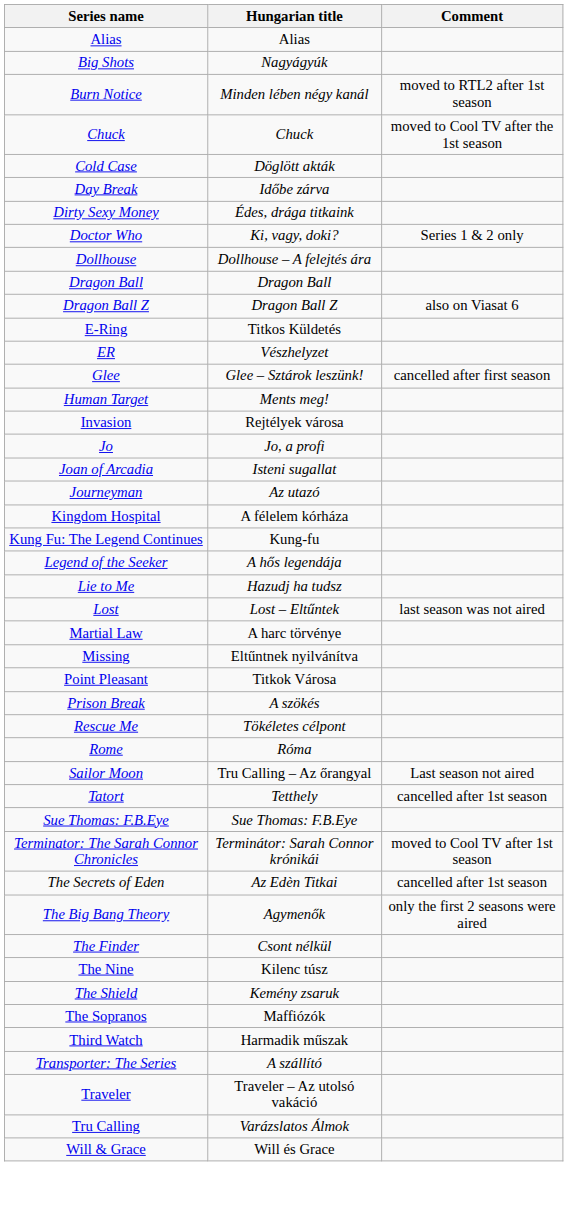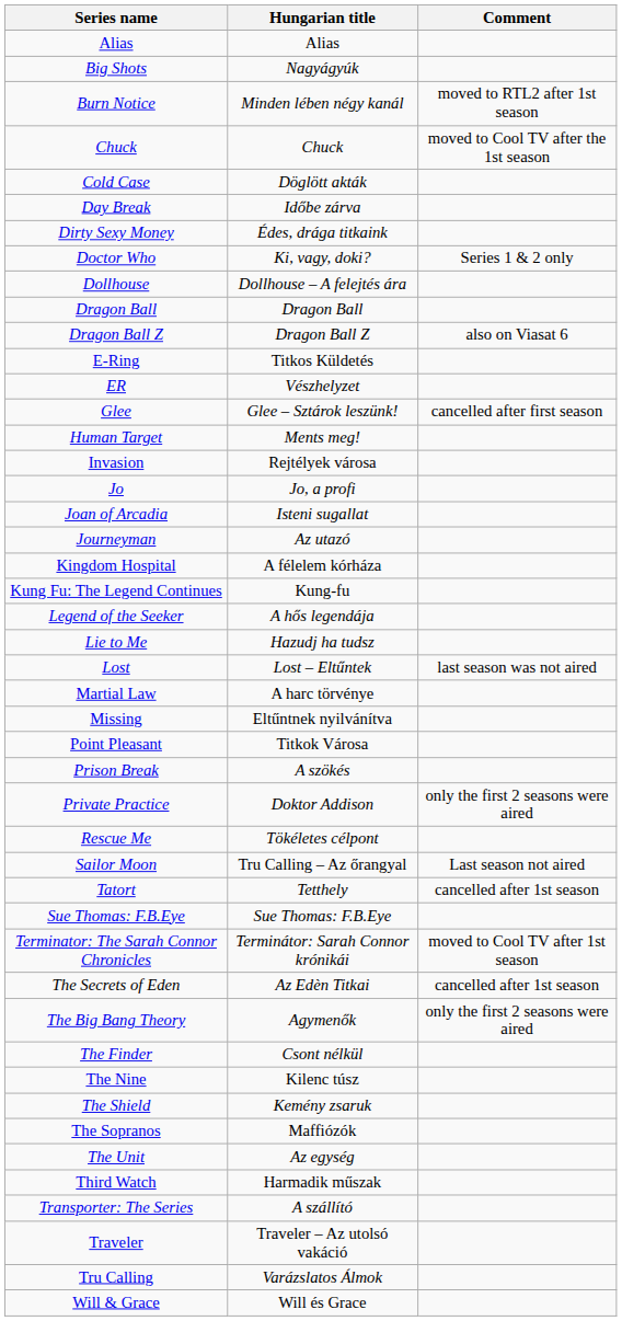 <table class="wikitable">
 <tr>
 <th>Series name</th>
 <th>Hungarian title</th>
 <th>Comment</th>
 </tr>
 <tr align="center">
 <td><a href='#'>Alias</a></td>
 <td>Alias</td>
 <td></td>
 </tr>
 <tr align="center">
 <td><em><a href='#'>Big Shots</a></em></td>
 <td><em>Nagyágyúk</em></td>
 <td></td>
 </tr>
 <tr align="center">
 <td><em><a href='#'>Burn Notice</a></em></td>
 <td><em>Minden lében négy kanál</em></td>
 <td>moved to RTL2 after 1st season</td>
 </tr>
 <tr align="center">
 <td><em><a href='#'>Chuck</a></em></td>
 <td><em>Chuck</em></td>
 <td>moved to Cool TV after the 1st season</td>
 </tr>
 <tr align="center">
 <td><em><a href='#'>Cold Case</a></em></td>
 <td><em>Döglött akták</em></td>
 <td></td>
 </tr>
 <tr align="center">
 <td><em><a href='#'>Day Break</a></em></td>
 <td><em>Időbe zárva</em></td>
 <td></td>
 </tr>
 <tr align="center">
 <td><em><a href='#'>Dirty Sexy Money</a></em></td>
 <td><em>Édes, drága titkaink</em></td>
 <td></td>
 </tr>
 <tr align="center">
 <td><em><a href='#'>Doctor Who</a></em></td>
 <td><em>Ki, vagy, doki?</em></td>
 <td>Series 1 & 2 only</td>
 </tr>
 <tr align="center">
 <td><em><a href='#'>Dollhouse</a></em></td>
 <td><em>Dollhouse – A felejtés ára</em></td>
 <td></td>
 </tr>
 <tr align="center">
 <td><em><a href='#'>Dragon Ball</a></em></td>
 <td><em>Dragon Ball</em></td>
 <td></td>
 </tr>
 <tr align="center">
 <td><em><a href='#'>Dragon Ball Z</a></em></td>
 <td><em>Dragon Ball Z</em></td>
 <td>also on Viasat 6</td>
 </tr>
 <tr align="center">
 <td><a href='#'>E-Ring</a></td>
 <td>Titkos Küldetés</td>
 <td></td>
 </tr>
 <tr align="center">
 <td><em><a href='#'>ER</a></em></td>
 <td><em>Vészhelyzet</em></td>
 <td></td>
 </tr>
 <tr align="center">
 <td><em><a href='#'>Glee</a></em></td>
 <td><em>Glee – Sztárok leszünk!</em></td>
 <td>cancelled after first season</td>
 </tr>
 <tr align="center">
 <td><em><a href='#'>Human Target</a></em></td>
 <td><em>Ments meg!</em></td>
 <td></td>
 </tr>
 <tr align="center">
 <td><a href='#'>Invasion</a></td>
 <td>Rejtélyek városa</td>
 <td></td>
 </tr>
 <tr align="center">
 <td><em><a href='#'>Jo</a></em></td>
 <td><em>Jo, a profi</em></td>
 <td></td>
 </tr>
 <tr align="center">
 <td><em><a href='#'>Joan of Arcadia</a></em></td>
 <td><em>Isteni sugallat</em></td>
 <td></td>
 </tr>
 <tr align="center">
 <td><em><a href='#'>Journeyman</a></em></td>
 <td><em>Az utazó</em></td>
 <td></td>
 </tr>
 <tr align="center">
 <td><a href='#'>Kingdom Hospital</a></td>
 <td>A félelem kórháza</td>
 <td></td>
 </tr>
 <tr align="center">
 <td><a href='#'>Kung Fu: The Legend Continues</a></td>
 <td>Kung-fu</td>
 <td></td>
 </tr>
 <tr align="center">
 <td><em><a href='#'>Legend of the Seeker</a></em></td>
 <td><em>A hős legendája</em></td>
 <td></td>
 </tr>
 <tr align="center">
 <td><em><a href='#'>Lie to Me</a></em></td>
 <td><em>Hazudj ha tudsz</em></td>
 <td></td>
 </tr>
 <tr align="center">
 <td><em><a href='#'>Lost</a></em></td>
 <td><em>Lost – Eltűntek</em></td>
 <td>last season was not aired</td>
 </tr>
 <tr align="center">
 <td><a href='#'>Martial Law</a></td>
 <td>A harc törvénye</td>
 <td></td>
 </tr>
 <tr align="center">
 <td><a href='#'>Missing</a></td>
 <td>Eltűntnek nyilvánítva</td>
 <td></td>
 </tr>
 <tr align="center">
 <td><a href='#'>Point Pleasant</a></td>
 <td>Titkok Városa</td>
 <td></td>
 </tr>
 <tr align="center">
 <td><em><a href='#'>Prison Break</a></em></td>
 <td><em>A szökés</em></td>
 <td></td>
 </tr>
 <tr align="center">
+<td><em><a href='#'>Private Practice</a></em></td>
+<td><em>Doktor Addison</em></td>
+<td>only the first 2 seasons were aired</td>
+</tr>
+<tr align="center">
 <td><em><a href='#'>Rescue Me</a></em></td>
 <td><em>Tökéletes célpont</em></td>
-<td></td>
-</tr>
-<tr align="center">
-<td><em><a href='#'>Rome</a></em></td>
-<td><em>Róma</em></td>
 <td></td>
 </tr>
 <tr align="center">
 <td><em><a href='#'>Sailor Moon</a></em></td>
 <td>Tru Calling – Az őrangyal</td>
 <td>Last season not aired</td>
 </tr>
 <tr align="center">
 <td><em><a href='#'>Tatort</a></em></td>
 <td><em>Tetthely</em></td>
 <td>cancelled after 1st season</td>
 </tr>
 <tr align="center">
 <td><em><a href='#'>Sue Thomas: F.B.Eye</a></em></td>
 <td><em>Sue Thomas: F.B.Eye</em></td>
 <td></td>
 </tr>
 <tr align="center">
 <td><em><a href='#'>Terminator: The Sarah Connor Chronicles</a></em></td>
 <td><em>Terminátor: Sarah Connor krónikái</em></td>
 <td>moved to Cool TV after 1st season</td>
 </tr>
 <tr align="center">
 <td><em> The Secrets of Eden</em></td>
 <td><em>Az Edèn Titkai</em></td>
 <td>cancelled after 1st season</td>
 </tr>
 <tr align="center">
 <td><em><a href='#'>The Big Bang Theory</a></em></td>
 <td><em>Agymenők</em></td>
 <td>only the first 2 seasons were aired</td>
 </tr>
 <tr align="center">
 <td><em><a href='#'>The Finder</a></em></td>
 <td><em>Csont nélkül</em></td>
 <td></td>
 </tr>
 <tr align="center">
 <td><a href='#'>The Nine</a></td>
 <td>Kilenc túsz</td>
 <td></td>
 </tr>
 <tr align="center">
 <td><em><a href='#'>The Shield</a></em></td>
 <td><em>Kemény zsaruk</em></td>
 <td></td>
 </tr>
 <tr align="center">
 <td><a href='#'>The Sopranos</a></td>
 <td>Maffiózók</td>
 <td></td>
 </tr>
 <tr align="center">
+<td><em><a href='#'>The Unit</a></em></td>
+<td><em>Az egység</em></td>
+<td></td>
+</tr>
+<tr align="center">
 <td><a href='#'>Third Watch</a></td>
 <td>Harmadik műszak</td>
 <td></td>
 </tr>
 <tr align="center">
 <td><em><a href='#'>Transporter: The Series</a></em></td>
 <td><em>A szállító</em></td>
 <td></td>
 </tr>
 <tr align="center">
 <td><a href='#'>Traveler</a></td>
 <td>Traveler – Az utolsó vakáció</td>
 <td></td>
 </tr>
 <tr align="center">
 <td><a href='#'>Tru Calling</a></td>
 <td><em>Varázslatos Álmok</em></td>
 <td></td>
 </tr>
 <tr align="center">
 <td><a href='#'>Will & Grace</a></td>
 <td>Will és Grace</td>
 <td></td>
 </tr>
 </table>
